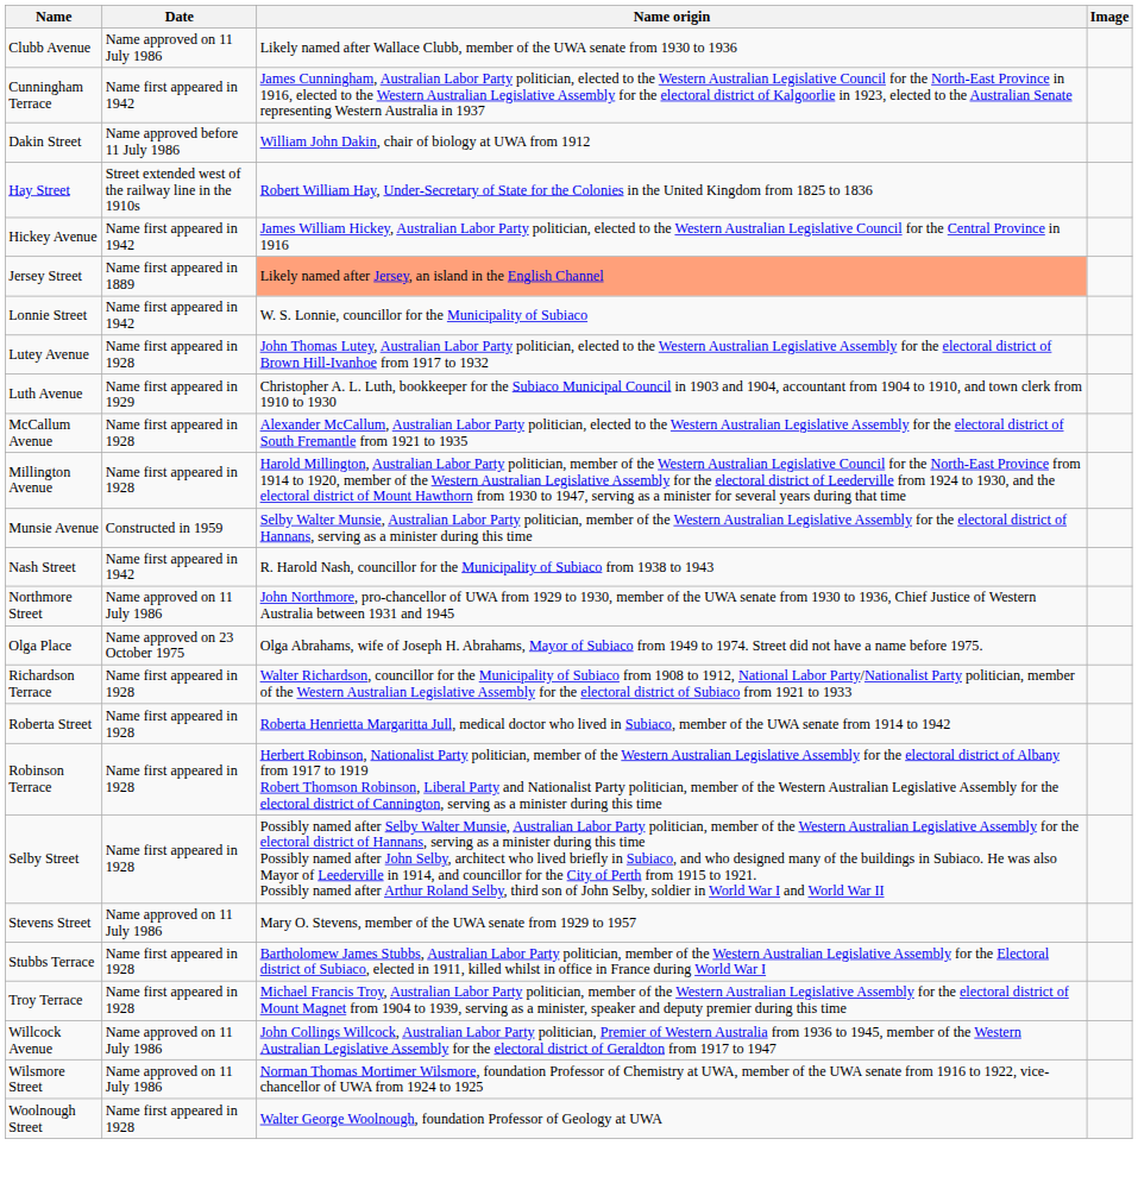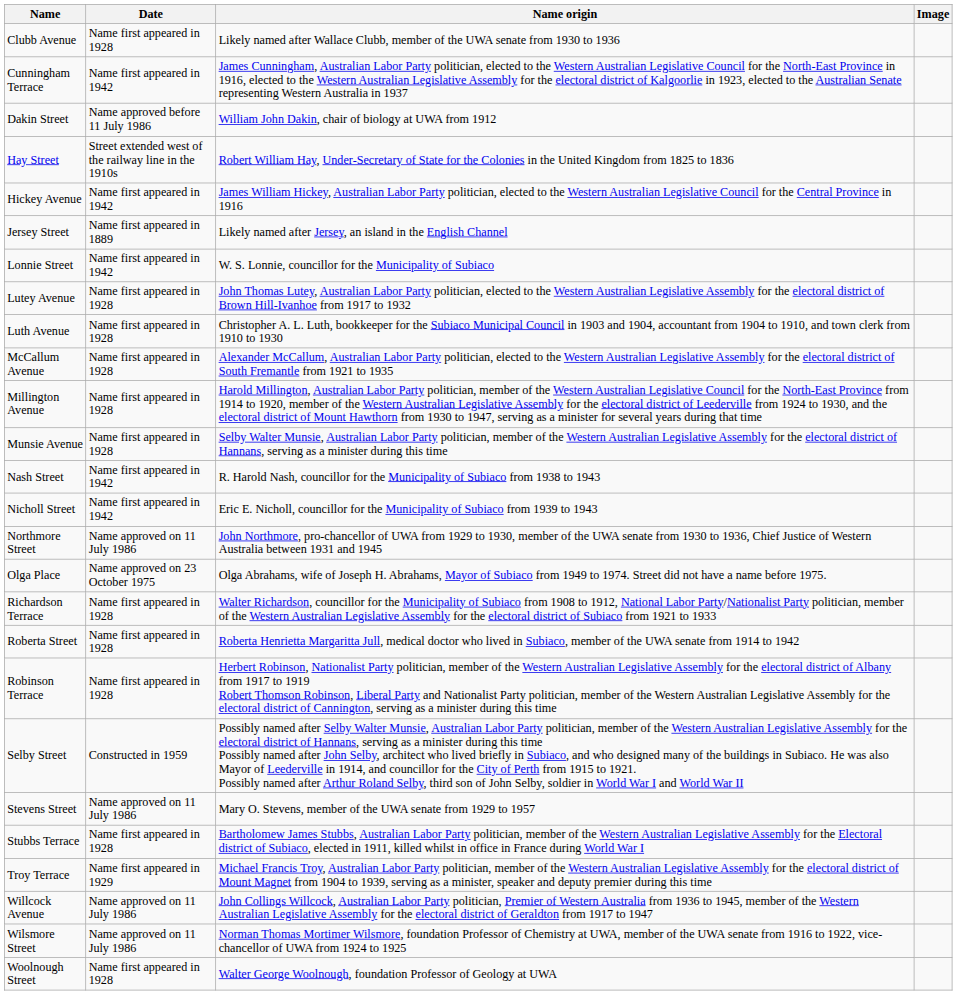 <table class="wikitable">
 <tr>
 <th>Name</th>
 <th>Date</th>
 <th>Name origin</th>
 <th>Image</th>
 </tr>
 <tr>
 <td>Clubb Avenue</td>
-<td>Name approved on 11 July 1986</td>
+<td>Name first appeared in 1928</td>
 <td>Likely named after Wallace Clubb, member of the UWA senate from 1930 to 1936</td>
 <td></td>
 </tr>
 <tr>
 <td>Cunningham Terrace</td>
 <td>Name first appeared in 1942</td>
 <td><a href='#'>James Cunningham</a>, <a href='#'>Australian Labor Party</a> politician, elected to the <a href='#'>Western Australian Legislative Council</a> for the <a href='#'>North-East Province</a> in 1916, elected to the <a href='#'>Western Australian Legislative Assembly</a> for the <a href='#'>electoral district of Kalgoorlie</a> in 1923, elected to the <a href='#'>Australian Senate</a> representing Western Australia in 1937</td>
 <td></td>
 </tr>
 <tr>
 <td>Dakin Street</td>
 <td>Name approved before 11 July 1986</td>
 <td><a href='#'>William John Dakin</a>, chair of biology at UWA from 1912</td>
 <td></td>
 </tr>
 <tr>
 <td><a href='#'>Hay Street</a></td>
 <td>Street extended west of the railway line in the 1910s</td>
 <td><a href='#'>Robert William Hay</a>, <a href='#'>Under-Secretary of State for the Colonies</a> in the United Kingdom from 1825 to 1836</td>
 <td></td>
 </tr>
 <tr>
 <td>Hickey Avenue</td>
 <td>Name first appeared in 1942</td>
 <td><a href='#'>James William Hickey</a>, <a href='#'>Australian Labor Party</a> politician, elected to the <a href='#'>Western Australian Legislative Council</a> for the <a href='#'>Central Province</a> in 1916</td>
 <td></td>
 </tr>
 <tr>
 <td>Jersey Street</td>
 <td>Name first appeared in 1889</td>
-<td style="background: lightsalmon;">Likely named after <a href='#'>Jersey</a>, an island in the <a href='#'>English Channel</a></td>
+<td>Likely named after <a href='#'>Jersey</a>, an island in the <a href='#'>English Channel</a></td>
 <td></td>
 </tr>
 <tr>
 <td>Lonnie Street</td>
 <td>Name first appeared in 1942</td>
 <td>W. S. Lonnie, councillor for the <a href='#'>Municipality of Subiaco</a></td>
 <td></td>
 </tr>
 <tr>
 <td>Lutey Avenue</td>
 <td>Name first appeared in 1928</td>
 <td><a href='#'>John Thomas Lutey</a>, <a href='#'>Australian Labor Party</a> politician, elected to the <a href='#'>Western Australian Legislative Assembly</a> for the <a href='#'>electoral district of Brown Hill-Ivanhoe</a> from 1917 to 1932</td>
 <td></td>
 </tr>
 <tr>
 <td>Luth Avenue</td>
-<td>Name first appeared in 1929</td>
+<td>Name first appeared in 1928</td>
 <td>Christopher A. L. Luth, bookkeeper for the <a href='#'>Subiaco Municipal Council</a> in 1903 and 1904, accountant from 1904 to 1910, and town clerk from 1910 to 1930</td>
 <td></td>
 </tr>
 <tr>
 <td>McCallum Avenue</td>
 <td>Name first appeared in 1928</td>
 <td><a href='#'>Alexander McCallum</a>, <a href='#'>Australian Labor Party</a> politician, elected to the <a href='#'>Western Australian Legislative Assembly</a> for the <a href='#'>electoral district of South Fremantle</a> from 1921 to 1935</td>
 <td></td>
 </tr>
 <tr>
 <td>Millington Avenue</td>
 <td>Name first appeared in 1928</td>
 <td><a href='#'>Harold Millington</a>, <a href='#'>Australian Labor Party</a> politician, member of the <a href='#'>Western Australian Legislative Council</a> for the <a href='#'>North-East Province</a> from 1914 to 1920, member of the <a href='#'>Western Australian Legislative Assembly</a> for the <a href='#'>electoral district of Leederville</a> from 1924 to 1930, and the <a href='#'>electoral district of Mount Hawthorn</a> from 1930 to 1947, serving as a minister for several years during that time</td>
 <td></td>
 </tr>
 <tr>
 <td>Munsie Avenue</td>
-<td>Constructed in 1959</td>
+<td>Name first appeared in 1928</td>
 <td><a href='#'>Selby Walter Munsie</a>, <a href='#'>Australian Labor Party</a> politician, member of the <a href='#'>Western Australian Legislative Assembly</a> for the <a href='#'>electoral district of Hannans</a>, serving as a minister during this time</td>
 <td></td>
 </tr>
 <tr>
 <td>Nash Street</td>
 <td>Name first appeared in 1942</td>
 <td>R. Harold Nash, councillor for the <a href='#'>Municipality of Subiaco</a> from 1938 to 1943</td>
+<td></td>
+</tr>
+<tr>
+<td>Nicholl Street</td>
+<td>Name first appeared in 1942</td>
+<td>Eric E. Nicholl, councillor for the <a href='#'>Municipality of Subiaco</a> from 1939 to 1943</td>
 <td></td>
 </tr>
 <tr>
 <td>Northmore Street</td>
 <td>Name approved on 11 July 1986</td>
 <td><a href='#'>John Northmore</a>, pro-chancellor of UWA from 1929 to 1930, member of the UWA senate from 1930 to 1936, Chief Justice of Western Australia between 1931 and 1945</td>
 <td></td>
 </tr>
 <tr>
 <td>Olga Place</td>
 <td>Name approved on 23 October 1975</td>
 <td>Olga Abrahams, wife of Joseph H. Abrahams, <a href='#'>Mayor of Subiaco</a> from 1949 to 1974. Street did not have a name before 1975.</td>
 <td></td>
 </tr>
 <tr>
 <td>Richardson Terrace</td>
 <td>Name first appeared in 1928</td>
 <td><a href='#'>Walter Richardson</a>, councillor for the <a href='#'>Municipality of Subiaco</a> from 1908 to 1912, <a href='#'>National Labor Party</a>/<a href='#'>Nationalist Party</a> politician, member of the <a href='#'>Western Australian Legislative Assembly</a> for the <a href='#'>electoral district of Subiaco</a> from 1921 to 1933</td>
 <td></td>
 </tr>
 <tr>
 <td>Roberta Street</td>
 <td>Name first appeared in 1928</td>
 <td><a href='#'>Roberta Henrietta Margaritta Jull</a>, medical doctor who lived in <a href='#'>Subiaco</a>, member of the UWA senate from 1914 to 1942</td>
 <td></td>
 </tr>
 <tr>
 <td>Robinson Terrace</td>
 <td>Name first appeared in 1928</td>
 <td><a href='#'>Herbert Robinson</a>, <a href='#'>Nationalist Party</a> politician, member of the <a href='#'>Western Australian Legislative Assembly</a> for the <a href='#'>electoral district of Albany</a> from 1917 to 1919<br><a href='#'>Robert Thomson Robinson</a>, <a href='#'>Liberal Party</a> and Nationalist Party politician, member of the Western Australian Legislative Assembly for the <a href='#'>electoral district of Cannington</a>, serving as a minister during this time</td>
 <td></td>
 </tr>
 <tr>
 <td>Selby Street</td>
-<td>Name first appeared in 1928</td>
+<td>Constructed in 1959</td>
 <td>Possibly named after <a href='#'>Selby Walter Munsie</a>, <a href='#'>Australian Labor Party</a> politician, member of the <a href='#'>Western Australian Legislative Assembly</a> for the <a href='#'>electoral district of Hannans</a>, serving as a minister during this time<br>Possibly named after <a href='#'>John Selby</a>, architect who lived briefly in <a href='#'>Subiaco</a>, and who designed many of the buildings in Subiaco. He was also Mayor of <a href='#'>Leederville</a> in 1914, and councillor for the <a href='#'>City of Perth</a> from 1915 to 1921.<br>Possibly named after <a href='#'>Arthur Roland Selby</a>, third son of John Selby, soldier in <a href='#'>World War I</a> and <a href='#'>World War II</a></td>
 <td></td>
 </tr>
 <tr>
 <td>Stevens Street</td>
 <td>Name approved on 11 July 1986</td>
 <td>Mary O. Stevens, member of the UWA senate from 1929 to 1957</td>
 <td></td>
 </tr>
 <tr>
 <td>Stubbs Terrace</td>
 <td>Name first appeared in 1928</td>
 <td><a href='#'>Bartholomew James Stubbs</a>, <a href='#'>Australian Labor Party</a> politician, member of the <a href='#'>Western Australian Legislative Assembly</a> for the <a href='#'>Electoral district of Subiaco</a>, elected in 1911, killed whilst in office in France during <a href='#'>World War I</a></td>
 <td></td>
 </tr>
 <tr>
 <td>Troy Terrace</td>
-<td>Name first appeared in 1928</td>
+<td>Name first appeared in 1929</td>
 <td><a href='#'>Michael Francis Troy</a>, <a href='#'>Australian Labor Party</a> politician, member of the <a href='#'>Western Australian Legislative Assembly</a> for the <a href='#'>electoral district of Mount Magnet</a> from 1904 to 1939, serving as a minister, speaker and deputy premier during this time</td>
 <td></td>
 </tr>
 <tr>
 <td>Willcock Avenue</td>
 <td>Name approved on 11 July 1986</td>
 <td><a href='#'>John Collings Willcock</a>, <a href='#'>Australian Labor Party</a> politician, <a href='#'>Premier of Western Australia</a> from 1936 to 1945, member of the <a href='#'>Western Australian Legislative Assembly</a> for the <a href='#'>electoral district of Geraldton</a> from 1917 to 1947</td>
 <td></td>
 </tr>
 <tr>
 <td>Wilsmore Street</td>
 <td>Name approved on 11 July 1986</td>
 <td><a href='#'>Norman Thomas Mortimer Wilsmore</a>, foundation Professor of Chemistry at UWA, member of the UWA senate from 1916 to 1922, vice-chancellor of UWA from 1924 to 1925</td>
 <td></td>
 </tr>
 <tr>
 <td>Woolnough Street</td>
 <td>Name first appeared in 1928</td>
 <td><a href='#'>Walter George Woolnough</a>, foundation Professor of Geology at UWA</td>
 <td></td>
 </tr>
 </table>
